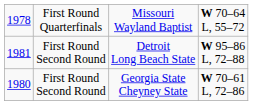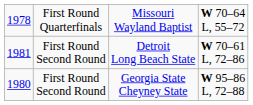 <table class="wikitable">
 <tr align="center">
 <td><a href='#'>1978</a></td>
 <td>First Round<br>Quarterfinals</td>
 <td><a href='#'>Missouri</a><br><a href='#'>Wayland Baptist</a></td>
 <td><strong>W</strong> 70–64<br>L, 55–72</td>
 </tr>
 <tr align="center">
 <td><a href='#'>1981</a></td>
 <td>First Round<br>Second Round</td>
 <td><a href='#'>Detroit</a><br><a href='#'>Long Beach State</a></td>
-<td><strong>W</strong> 95–86<br>L, 72–88</td>
+<td><strong>W</strong> 70–61<br>L, 72–86</td>
 </tr>
 <tr align="center">
 <td><a href='#'>1980</a></td>
 <td>First Round<br>Second Round</td>
 <td><a href='#'>Georgia State</a><br><a href='#'>Cheyney State</a></td>
-<td><strong>W</strong> 70–61<br>L, 72–86</td>
+<td><strong>W</strong> 95–86<br>L, 72–88</td>
 </tr>
 </table>
